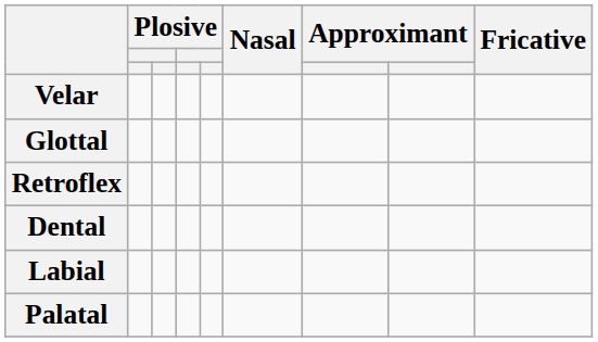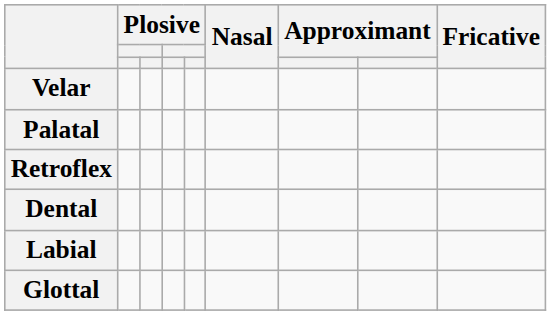 <table class="wikitable" style="text-align:center">
 <tr>
 <th rowspan="3"></th>
 <th colspan="4">Plosive</th>
 <th rowspan="3">Nasal</th>
 <th rowspan="2" colspan="2">Approximant</th>
 <th rowspan="3">Fricative</th>
 </tr>
 <tr>
 <th colspan="2"></th>
 <th colspan="2"></th>
 </tr>
 <tr>
 <th></th>
 <th></th>
 <th></th>
 <th></th>
 <th></th>
 <th></th>
 </tr>
 <tr>
 <th>Velar</th>
 <td></td>
 <td></td>
 <td></td>
 <td></td>
 <td></td>
 <td></td>
 <td></td>
 <td></td>
 </tr>
 <tr>
-<th>Glottal</th>
+<th>Palatal</th>
 <td></td>
 <td></td>
 <td></td>
 <td></td>
 <td></td>
 <td></td>
 <td></td>
 <td></td>
 </tr>
 <tr>
 <th>Retroflex</th>
 <td></td>
 <td></td>
 <td></td>
 <td></td>
 <td></td>
 <td></td>
 <td></td>
 <td></td>
 </tr>
 <tr>
 <th>Dental</th>
 <td></td>
 <td></td>
 <td></td>
 <td></td>
 <td></td>
 <td></td>
 <td></td>
 <td></td>
 </tr>
 <tr>
 <th>Labial</th>
 <td></td>
 <td></td>
 <td></td>
 <td></td>
 <td></td>
 <td></td>
 <td></td>
 <td></td>
 </tr>
 <tr>
-<th>Palatal</th>
+<th>Glottal</th>
 <td></td>
 <td></td>
 <td></td>
 <td></td>
 <td></td>
 <td></td>
 <td></td>
 <td></td>
 </tr>
 </table>
